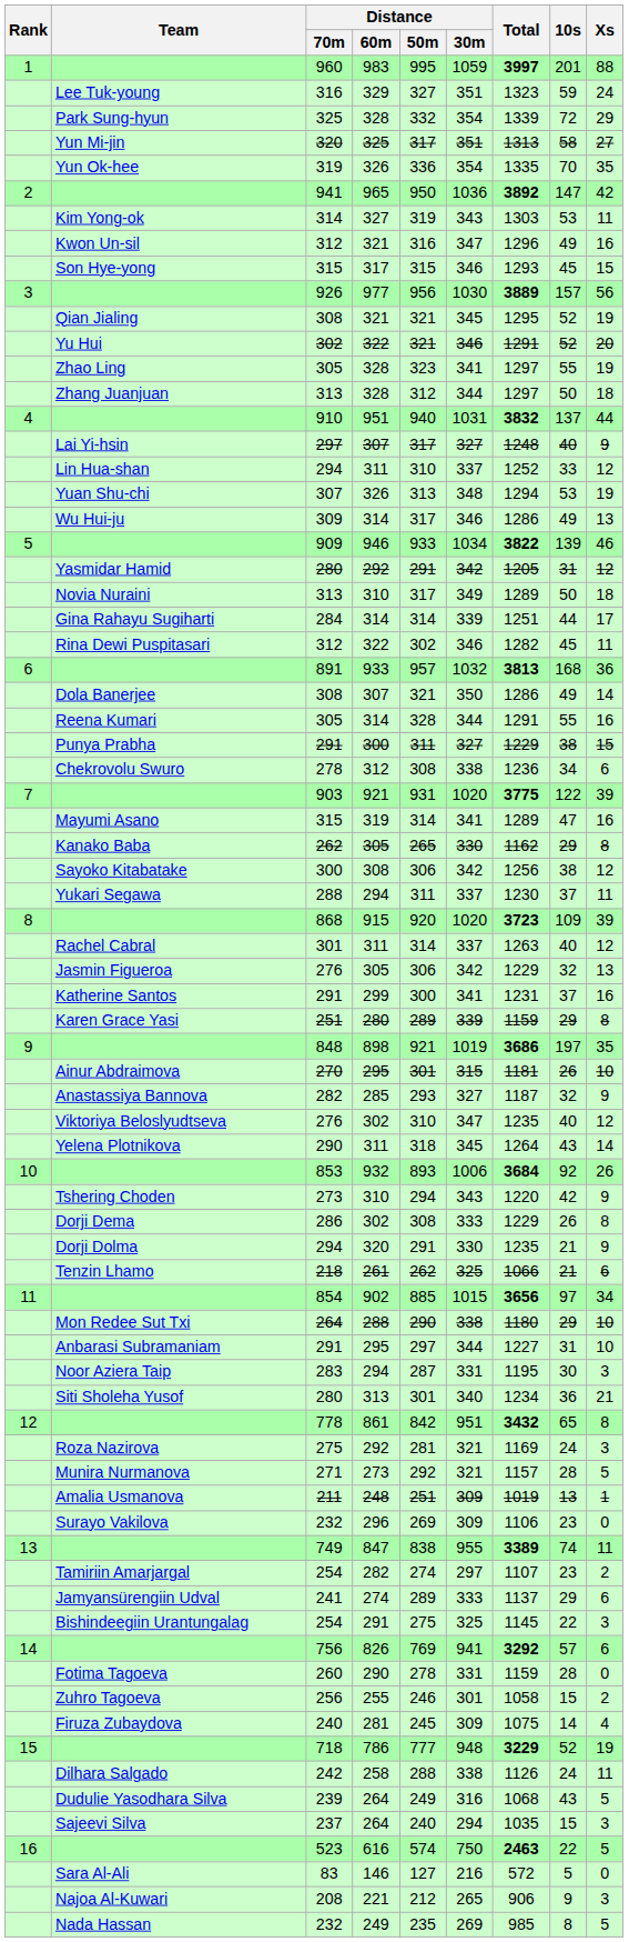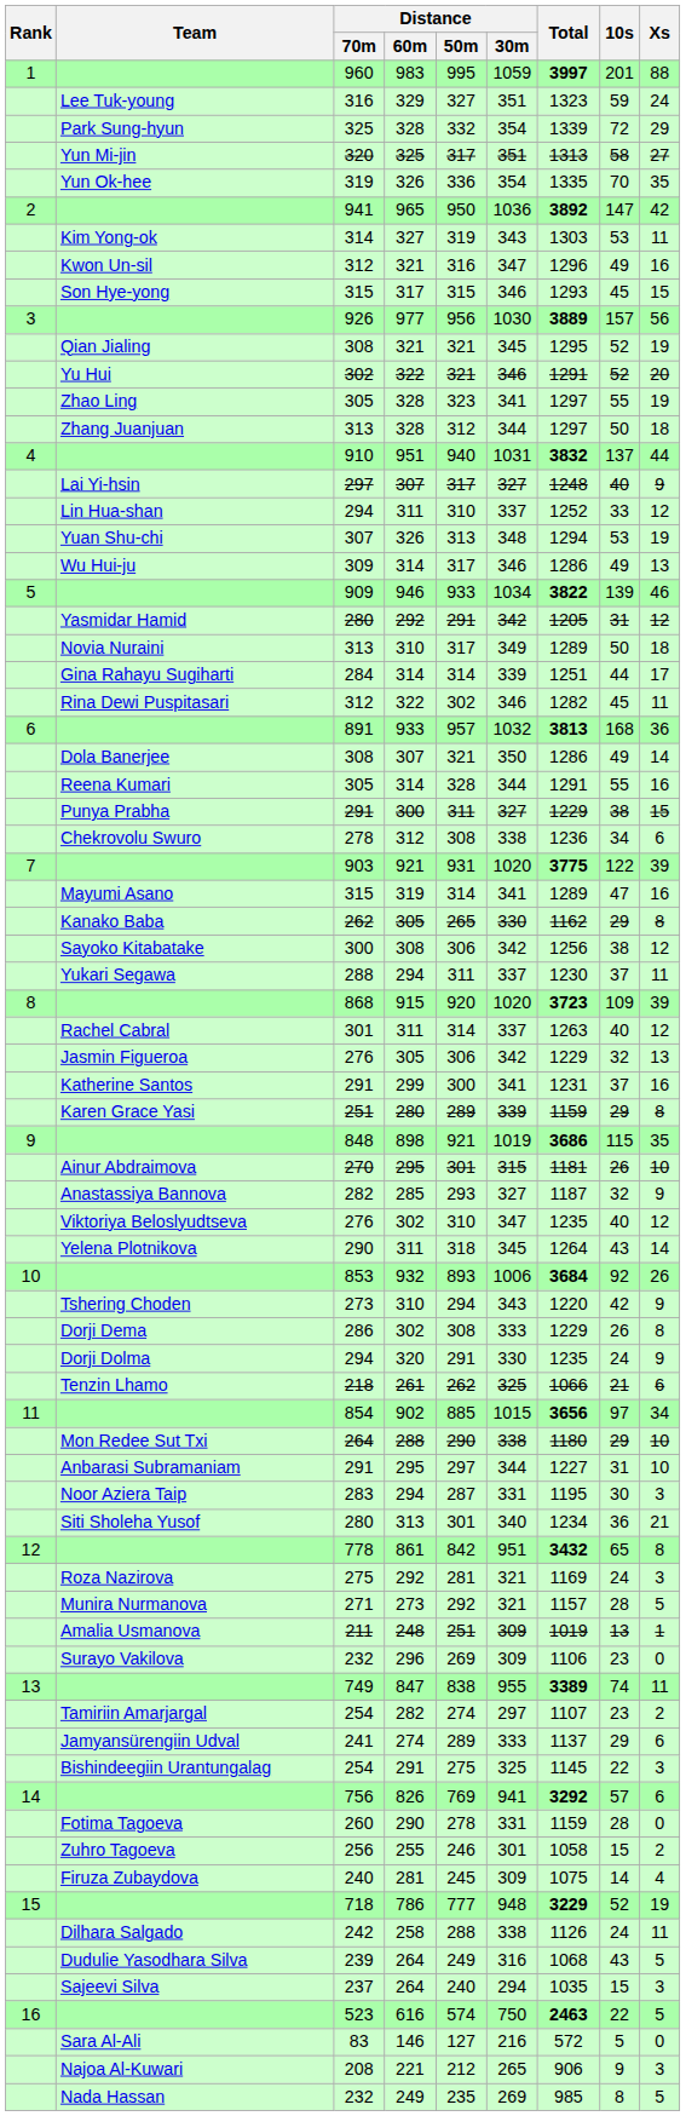 <table class="wikitable" style="text-align:center">
 <tr>
 <th rowspan=2 width=40>Rank</th>
 <th rowspan=2 width=250>Team</th>
 <th colspan=4>Distance</th>
 <th rowspan=2 width=50>Total</th>
 <th rowspan=2 width=30>10s</th>
 <th rowspan=2 width=30>Xs</th>
 </tr>
 <tr>
 <th width=40>70m</th>
 <th width=40>60m</th>
 <th width=40>50m</th>
 <th width=40>30m</th>
 </tr>
 <tr bgcolor="aaffaa">
 <td>1</td>
 <td align=left></td>
 <td>960</td>
 <td>983</td>
 <td>995</td>
 <td>1059</td>
 <td><strong>3997</strong></td>
 <td>201</td>
 <td>88</td>
 </tr>
 <tr bgcolor="ccffcc">
 <td></td>
 <td align=left><a href='#'>Lee Tuk-young</a></td>
 <td>316</td>
 <td>329</td>
 <td>327</td>
 <td>351</td>
 <td>1323</td>
 <td>59</td>
 <td>24</td>
 </tr>
 <tr bgcolor="ccffcc">
 <td></td>
 <td align=left><a href='#'>Park Sung-hyun</a></td>
 <td>325</td>
 <td>328</td>
 <td>332</td>
 <td>354</td>
 <td>1339</td>
 <td>72</td>
 <td>29</td>
 </tr>
 <tr bgcolor="ccffcc">
 <td></td>
 <td align=left><a href='#'>Yun Mi-jin</a></td>
 <td><s>320</s></td>
 <td><s>325</s></td>
 <td><s>317</s></td>
 <td><s>351</s></td>
 <td><s>1313</s></td>
 <td><s>58</s></td>
 <td><s>27  </s></td>
 </tr>
 <tr bgcolor="ccffcc">
 <td></td>
 <td align=left><a href='#'>Yun Ok-hee</a></td>
 <td>319</td>
 <td>326</td>
 <td>336</td>
 <td>354</td>
 <td>1335</td>
 <td>70</td>
 <td>35</td>
 </tr>
 <tr bgcolor="aaffaa">
 <td>2</td>
 <td align=left></td>
 <td>941</td>
 <td>965</td>
 <td>950</td>
 <td>1036</td>
 <td><strong>3892</strong></td>
 <td>147</td>
 <td>42</td>
 </tr>
 <tr bgcolor="ccffcc">
 <td></td>
 <td align=left><a href='#'>Kim Yong-ok</a></td>
 <td>314</td>
 <td>327</td>
 <td>319</td>
 <td>343</td>
 <td>1303</td>
 <td>53</td>
 <td>11</td>
 </tr>
 <tr bgcolor="ccffcc">
 <td></td>
 <td align=left><a href='#'>Kwon Un-sil</a></td>
 <td>312</td>
 <td>321</td>
 <td>316</td>
 <td>347</td>
 <td>1296</td>
 <td>49</td>
 <td>16</td>
 </tr>
 <tr bgcolor="ccffcc">
 <td></td>
 <td align=left><a href='#'>Son Hye-yong</a></td>
 <td>315</td>
 <td>317</td>
 <td>315</td>
 <td>346</td>
 <td>1293</td>
 <td>45</td>
 <td>15</td>
 </tr>
 <tr bgcolor="aaffaa">
 <td>3</td>
 <td align=left></td>
 <td>926</td>
 <td>977</td>
 <td>956</td>
 <td>1030</td>
 <td><strong>3889</strong></td>
 <td>157</td>
 <td>56</td>
 </tr>
 <tr bgcolor="ccffcc">
 <td></td>
 <td align=left><a href='#'>Qian Jialing</a></td>
 <td>308</td>
 <td>321</td>
 <td>321</td>
 <td>345</td>
 <td>1295</td>
 <td>52</td>
 <td>19</td>
 </tr>
 <tr bgcolor="ccffcc">
 <td></td>
 <td align=left><a href='#'>Yu Hui</a></td>
 <td><s>302</s></td>
 <td><s>322</s></td>
 <td><s>321</s></td>
 <td><s>346</s></td>
 <td><s>1291</s></td>
 <td><s>52</s></td>
 <td><s>20</s></td>
 </tr>
 <tr bgcolor="ccffcc">
 <td></td>
 <td align=left><a href='#'>Zhao Ling</a></td>
 <td>305</td>
 <td>328</td>
 <td>323</td>
 <td>341</td>
 <td>1297</td>
 <td>55</td>
 <td>19</td>
 </tr>
 <tr bgcolor="ccffcc">
 <td></td>
 <td align=left><a href='#'>Zhang Juanjuan</a></td>
 <td>313</td>
 <td>328</td>
 <td>312</td>
 <td>344</td>
 <td>1297</td>
 <td>50</td>
 <td>18</td>
 </tr>
 <tr bgcolor="aaffaa">
 <td>4</td>
 <td align=left></td>
 <td>910</td>
 <td>951</td>
 <td>940</td>
 <td>1031</td>
 <td><strong>3832</strong></td>
 <td>137</td>
 <td>44</td>
 </tr>
 <tr bgcolor="ccffcc">
 <td></td>
 <td align=left><a href='#'>Lai Yi-hsin</a></td>
 <td><s>297</s></td>
 <td><s>307</s></td>
 <td><s>317</s></td>
 <td><s>327</s></td>
 <td><s>1248</s></td>
 <td><s>40</s></td>
 <td><s>9</s></td>
 </tr>
 <tr bgcolor="ccffcc">
 <td></td>
 <td align=left><a href='#'>Lin Hua-shan</a></td>
 <td>294</td>
 <td>311</td>
 <td>310</td>
 <td>337</td>
 <td>1252</td>
 <td>33</td>
 <td>12</td>
 </tr>
 <tr bgcolor="ccffcc">
 <td></td>
 <td align=left><a href='#'>Yuan Shu-chi</a></td>
 <td>307</td>
 <td>326</td>
 <td>313</td>
 <td>348</td>
 <td>1294</td>
 <td>53</td>
 <td>19</td>
 </tr>
 <tr bgcolor="ccffcc">
 <td></td>
 <td align=left><a href='#'>Wu Hui-ju</a></td>
 <td>309</td>
 <td>314</td>
 <td>317</td>
 <td>346</td>
 <td>1286</td>
 <td>49</td>
 <td>13</td>
 </tr>
 <tr bgcolor="aaffaa">
 <td>5</td>
 <td align=left></td>
 <td>909</td>
 <td>946</td>
 <td>933</td>
 <td>1034</td>
 <td><strong>3822</strong></td>
 <td>139</td>
 <td>46</td>
 </tr>
 <tr bgcolor="ccffcc">
 <td></td>
 <td align=left><a href='#'>Yasmidar Hamid</a></td>
 <td><s>280</s></td>
 <td><s>292</s></td>
 <td><s>291</s></td>
 <td><s>342</s></td>
 <td><s>1205</s></td>
 <td><s>31</s></td>
 <td><s>12</s></td>
 </tr>
 <tr bgcolor="ccffcc">
 <td></td>
 <td align=left><a href='#'>Novia Nuraini</a></td>
 <td>313</td>
 <td>310</td>
 <td>317</td>
 <td>349</td>
 <td>1289</td>
 <td>50</td>
 <td>18</td>
 </tr>
 <tr bgcolor="ccffcc">
 <td></td>
 <td align=left><a href='#'>Gina Rahayu Sugiharti</a></td>
 <td>284</td>
 <td>314</td>
 <td>314</td>
 <td>339</td>
 <td>1251</td>
 <td>44</td>
 <td>17</td>
 </tr>
 <tr bgcolor="ccffcc">
 <td></td>
 <td align=left><a href='#'>Rina Dewi Puspitasari</a></td>
 <td>312</td>
 <td>322</td>
 <td>302</td>
 <td>346</td>
 <td>1282</td>
 <td>45</td>
 <td>11</td>
 </tr>
 <tr bgcolor="aaffaa">
 <td>6</td>
 <td align=left></td>
 <td>891</td>
 <td>933</td>
 <td>957</td>
 <td>1032</td>
 <td><strong>3813</strong></td>
 <td>168</td>
 <td>36</td>
 </tr>
 <tr bgcolor="ccffcc">
 <td></td>
 <td align=left><a href='#'>Dola Banerjee</a></td>
 <td>308</td>
 <td>307</td>
 <td>321</td>
 <td>350</td>
 <td>1286</td>
 <td>49</td>
 <td>14</td>
 </tr>
 <tr bgcolor="ccffcc">
 <td></td>
 <td align=left><a href='#'>Reena Kumari</a></td>
 <td>305</td>
 <td>314</td>
 <td>328</td>
 <td>344</td>
 <td>1291</td>
 <td>55</td>
 <td>16</td>
 </tr>
 <tr bgcolor="ccffcc">
 <td></td>
 <td align=left><a href='#'>Punya Prabha</a></td>
 <td><s>291</s></td>
 <td><s>300</s></td>
 <td><s>311</s></td>
 <td><s>327</s></td>
 <td><s>1229</s></td>
 <td><s>38</s></td>
 <td><s>15</s></td>
 </tr>
 <tr bgcolor="ccffcc">
 <td></td>
 <td align=left><a href='#'>Chekrovolu Swuro</a></td>
 <td>278</td>
 <td>312</td>
 <td>308</td>
 <td>338</td>
 <td>1236</td>
 <td>34</td>
 <td>6</td>
 </tr>
 <tr bgcolor="aaffaa">
 <td>7</td>
 <td align=left></td>
 <td>903</td>
 <td>921</td>
 <td>931</td>
 <td>1020</td>
 <td><strong>3775</strong></td>
 <td>122</td>
 <td>39</td>
 </tr>
 <tr bgcolor="ccffcc">
 <td></td>
 <td align=left><a href='#'>Mayumi Asano</a></td>
 <td>315</td>
 <td>319</td>
 <td>314</td>
 <td>341</td>
 <td>1289</td>
 <td>47</td>
 <td>16</td>
 </tr>
 <tr bgcolor="ccffcc">
 <td></td>
 <td align=left><a href='#'>Kanako Baba</a></td>
 <td><s>262</s></td>
 <td><s>305</s></td>
 <td><s>265</s></td>
 <td><s>330</s></td>
 <td><s>1162</s></td>
 <td><s>29</s></td>
 <td><s>8</s></td>
 </tr>
 <tr bgcolor="ccffcc">
 <td></td>
 <td align=left><a href='#'>Sayoko Kitabatake</a></td>
 <td>300</td>
 <td>308</td>
 <td>306</td>
 <td>342</td>
 <td>1256</td>
 <td>38</td>
 <td>12</td>
 </tr>
 <tr bgcolor="ccffcc">
 <td></td>
 <td align=left><a href='#'>Yukari Segawa</a></td>
 <td>288</td>
 <td>294</td>
 <td>311</td>
 <td>337</td>
 <td>1230</td>
 <td>37</td>
 <td>11</td>
 </tr>
 <tr bgcolor="aaffaa">
 <td>8</td>
 <td align=left></td>
 <td>868</td>
 <td>915</td>
 <td>920</td>
 <td>1020</td>
 <td><strong>3723</strong></td>
 <td>109</td>
 <td>39</td>
 </tr>
 <tr bgcolor="ccffcc">
 <td></td>
 <td align=left><a href='#'>Rachel Cabral</a></td>
 <td>301</td>
 <td>311</td>
 <td>314</td>
 <td>337</td>
 <td>1263</td>
 <td>40</td>
 <td>12</td>
 </tr>
 <tr bgcolor="ccffcc">
 <td></td>
 <td align=left><a href='#'>Jasmin Figueroa</a></td>
 <td>276</td>
 <td>305</td>
 <td>306</td>
 <td>342</td>
 <td>1229</td>
 <td>32</td>
 <td>13</td>
 </tr>
 <tr bgcolor="ccffcc">
 <td></td>
 <td align=left><a href='#'>Katherine Santos</a></td>
 <td>291</td>
 <td>299</td>
 <td>300</td>
 <td>341</td>
 <td>1231</td>
 <td>37</td>
 <td>16</td>
 </tr>
 <tr bgcolor="ccffcc">
 <td></td>
 <td align=left><a href='#'>Karen Grace Yasi</a></td>
 <td><s>251</s></td>
 <td><s>280</s></td>
 <td><s>289</s></td>
 <td><s>339</s></td>
 <td><s>1159</s></td>
 <td><s>29</s></td>
 <td><s>8</s></td>
 </tr>
 <tr bgcolor="aaffaa">
 <td>9</td>
 <td align=left></td>
 <td>848</td>
 <td>898</td>
 <td>921</td>
 <td>1019</td>
 <td><strong>3686</strong></td>
-<td>197</td>
+<td>115</td>
 <td>35</td>
 </tr>
 <tr bgcolor="ccffcc">
 <td></td>
 <td align=left><a href='#'>Ainur Abdraimova</a></td>
 <td><s>270</s></td>
 <td><s>295</s></td>
 <td><s>301</s></td>
 <td><s>315</s></td>
 <td><s>1181</s></td>
 <td><s>26</s></td>
 <td><s>10</s></td>
 </tr>
 <tr bgcolor="ccffcc">
 <td></td>
 <td align=left><a href='#'>Anastassiya Bannova</a></td>
 <td>282</td>
 <td>285</td>
 <td>293</td>
 <td>327</td>
 <td>1187</td>
 <td>32</td>
 <td>9</td>
 </tr>
 <tr bgcolor="ccffcc">
 <td></td>
 <td align=left><a href='#'>Viktoriya Beloslyudtseva</a></td>
 <td>276</td>
 <td>302</td>
 <td>310</td>
 <td>347</td>
 <td>1235</td>
 <td>40</td>
 <td>12</td>
 </tr>
 <tr bgcolor="ccffcc">
 <td></td>
 <td align=left><a href='#'>Yelena Plotnikova</a></td>
 <td>290</td>
 <td>311</td>
 <td>318</td>
 <td>345</td>
 <td>1264</td>
 <td>43</td>
 <td>14</td>
 </tr>
 <tr bgcolor="aaffaa">
 <td>10</td>
 <td align=left></td>
 <td>853</td>
 <td>932</td>
 <td>893</td>
 <td>1006</td>
 <td><strong>3684</strong></td>
 <td>92</td>
 <td>26</td>
 </tr>
 <tr bgcolor="ccffcc">
 <td></td>
 <td align=left><a href='#'>Tshering Choden</a></td>
 <td>273</td>
 <td>310</td>
 <td>294</td>
 <td>343</td>
 <td>1220</td>
 <td>42</td>
 <td>9</td>
 </tr>
 <tr bgcolor="ccffcc">
 <td></td>
 <td align=left><a href='#'>Dorji Dema</a></td>
 <td>286</td>
 <td>302</td>
 <td>308</td>
 <td>333</td>
 <td>1229</td>
 <td>26</td>
 <td>8</td>
 </tr>
 <tr bgcolor="ccffcc">
 <td></td>
 <td align=left><a href='#'>Dorji Dolma</a></td>
 <td>294</td>
 <td>320</td>
 <td>291</td>
 <td>330</td>
 <td>1235</td>
-<td>21</td>
+<td>24</td>
 <td>9</td>
 </tr>
 <tr bgcolor="ccffcc">
 <td></td>
 <td align=left><a href='#'>Tenzin Lhamo</a></td>
 <td><s>218</s></td>
 <td><s>261</s></td>
 <td><s>262</s></td>
 <td><s>325</s></td>
 <td><s>1066</s></td>
 <td><s>21</s></td>
 <td><s>6</s></td>
 </tr>
 <tr bgcolor="aaffaa">
 <td>11</td>
 <td align=left></td>
 <td>854</td>
 <td>902</td>
 <td>885</td>
 <td>1015</td>
 <td><strong>3656</strong></td>
 <td>97</td>
 <td>34</td>
 </tr>
 <tr bgcolor="ccffcc">
 <td></td>
 <td align=left><a href='#'>Mon Redee Sut Txi</a></td>
 <td><s>264</s></td>
 <td><s>288</s></td>
 <td><s>290</s></td>
 <td><s>338</s></td>
 <td><s>1180</s></td>
 <td><s>29</s></td>
 <td><s>10</s></td>
 </tr>
 <tr bgcolor="ccffcc">
 <td></td>
 <td align=left><a href='#'>Anbarasi Subramaniam</a></td>
 <td>291</td>
 <td>295</td>
 <td>297</td>
 <td>344</td>
 <td>1227</td>
 <td>31</td>
 <td>10</td>
 </tr>
 <tr bgcolor="ccffcc">
 <td></td>
 <td align=left><a href='#'>Noor Aziera Taip</a></td>
 <td>283</td>
 <td>294</td>
 <td>287</td>
 <td>331</td>
 <td>1195</td>
 <td>30</td>
 <td>3</td>
 </tr>
 <tr bgcolor="ccffcc">
 <td></td>
 <td align=left><a href='#'>Siti Sholeha Yusof</a></td>
 <td>280</td>
 <td>313</td>
 <td>301</td>
 <td>340</td>
 <td>1234</td>
 <td>36</td>
 <td>21</td>
 </tr>
 <tr bgcolor="aaffaa">
 <td>12</td>
 <td align=left></td>
 <td>778</td>
 <td>861</td>
 <td>842</td>
 <td>951</td>
 <td><strong>3432</strong></td>
 <td>65</td>
 <td>8</td>
 </tr>
 <tr bgcolor="ccffcc">
 <td></td>
 <td align=left><a href='#'>Roza Nazirova</a></td>
 <td>275</td>
 <td>292</td>
 <td>281</td>
 <td>321</td>
 <td>1169</td>
 <td>24</td>
 <td>3</td>
 </tr>
 <tr bgcolor="ccffcc">
 <td></td>
 <td align=left><a href='#'>Munira Nurmanova</a></td>
 <td>271</td>
 <td>273</td>
 <td>292</td>
 <td>321</td>
 <td>1157</td>
 <td>28</td>
 <td>5</td>
 </tr>
 <tr bgcolor="ccffcc">
 <td></td>
 <td align=left><a href='#'>Amalia Usmanova</a></td>
 <td><s>211</s></td>
 <td><s>248</s></td>
 <td><s>251</s></td>
 <td><s>309</s></td>
 <td><s>1019</s></td>
 <td><s>13</s></td>
 <td><s>1</s></td>
 </tr>
 <tr bgcolor="ccffcc">
 <td></td>
 <td align=left><a href='#'>Surayo Vakilova</a></td>
 <td>232</td>
 <td>296</td>
 <td>269</td>
 <td>309</td>
 <td>1106</td>
 <td>23</td>
 <td>0</td>
 </tr>
 <tr bgcolor="aaffaa">
 <td>13</td>
 <td align=left></td>
 <td>749</td>
 <td>847</td>
 <td>838</td>
 <td>955</td>
 <td><strong>3389</strong></td>
 <td>74</td>
 <td>11</td>
 </tr>
 <tr bgcolor="ccffcc">
 <td></td>
 <td align=left><a href='#'>Tamiriin Amarjargal</a></td>
 <td>254</td>
 <td>282</td>
 <td>274</td>
 <td>297</td>
 <td>1107</td>
 <td>23</td>
 <td>2</td>
 </tr>
 <tr bgcolor="ccffcc">
 <td></td>
 <td align=left><a href='#'>Jamyansürengiin Udval</a></td>
 <td>241</td>
 <td>274</td>
 <td>289</td>
 <td>333</td>
 <td>1137</td>
 <td>29</td>
 <td>6</td>
 </tr>
 <tr bgcolor="ccffcc">
 <td></td>
 <td align=left><a href='#'>Bishindeegiin Urantungalag</a></td>
 <td>254</td>
 <td>291</td>
 <td>275</td>
 <td>325</td>
 <td>1145</td>
 <td>22</td>
 <td>3</td>
 </tr>
 <tr bgcolor="aaffaa">
 <td>14</td>
 <td align=left></td>
 <td>756</td>
 <td>826</td>
 <td>769</td>
 <td>941</td>
 <td><strong>3292</strong></td>
 <td>57</td>
 <td>6</td>
 </tr>
 <tr bgcolor="ccffcc">
 <td></td>
 <td align=left><a href='#'>Fotima Tagoeva</a></td>
 <td>260</td>
 <td>290</td>
 <td>278</td>
 <td>331</td>
 <td>1159</td>
 <td>28</td>
 <td>0</td>
 </tr>
 <tr bgcolor="ccffcc">
 <td></td>
 <td align=left><a href='#'>Zuhro Tagoeva</a></td>
 <td>256</td>
 <td>255</td>
 <td>246</td>
 <td>301</td>
 <td>1058</td>
 <td>15</td>
 <td>2</td>
 </tr>
 <tr bgcolor="ccffcc">
 <td></td>
 <td align=left><a href='#'>Firuza Zubaydova</a></td>
 <td>240</td>
 <td>281</td>
 <td>245</td>
 <td>309</td>
 <td>1075</td>
 <td>14</td>
 <td>4</td>
 </tr>
 <tr bgcolor="aaffaa">
 <td>15</td>
 <td align=left></td>
 <td>718</td>
 <td>786</td>
 <td>777</td>
 <td>948</td>
 <td><strong>3229</strong></td>
 <td>52</td>
 <td>19</td>
 </tr>
 <tr bgcolor="ccffcc">
 <td></td>
 <td align=left><a href='#'>Dilhara Salgado</a></td>
 <td>242</td>
 <td>258</td>
 <td>288</td>
 <td>338</td>
 <td>1126</td>
 <td>24</td>
 <td>11</td>
 </tr>
 <tr bgcolor="ccffcc">
 <td></td>
 <td align=left><a href='#'>Dudulie Yasodhara Silva</a></td>
 <td>239</td>
 <td>264</td>
 <td>249</td>
 <td>316</td>
 <td>1068</td>
 <td>43</td>
 <td>5</td>
 </tr>
 <tr bgcolor="ccffcc">
 <td></td>
 <td align=left><a href='#'>Sajeevi Silva</a></td>
 <td>237</td>
 <td>264</td>
 <td>240</td>
 <td>294</td>
 <td>1035</td>
 <td>15</td>
 <td>3</td>
 </tr>
 <tr bgcolor="aaffaa">
 <td>16</td>
 <td align=left></td>
 <td>523</td>
 <td>616</td>
 <td>574</td>
 <td>750</td>
 <td><strong>2463</strong></td>
 <td>22</td>
 <td>5</td>
 </tr>
 <tr bgcolor="ccffcc">
 <td></td>
 <td align=left><a href='#'>Sara Al-Ali</a></td>
 <td>83</td>
 <td>146</td>
 <td>127</td>
 <td>216</td>
 <td>572</td>
 <td>5</td>
 <td>0</td>
 </tr>
 <tr bgcolor="ccffcc">
 <td></td>
 <td align=left><a href='#'>Najoa Al-Kuwari</a></td>
 <td>208</td>
 <td>221</td>
 <td>212</td>
 <td>265</td>
 <td>906</td>
 <td>9</td>
 <td>3</td>
 </tr>
 <tr bgcolor="ccffcc">
 <td></td>
 <td align=left><a href='#'>Nada Hassan</a></td>
 <td>232</td>
 <td>249</td>
 <td>235</td>
 <td>269</td>
 <td>985</td>
 <td>8</td>
 <td>5</td>
 </tr>
 </table>
